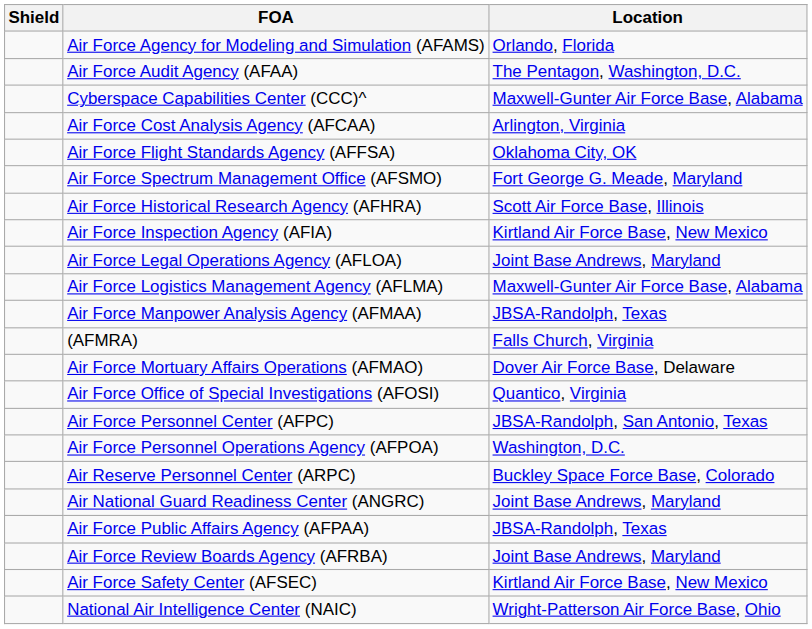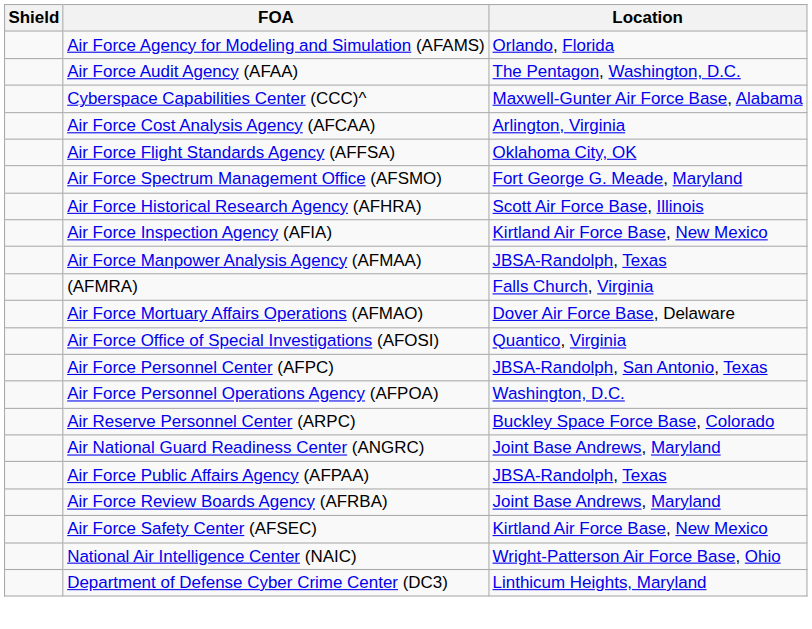 <table class="wikitable">
 <tr>
 <th>Shield</th>
 <th>FOA</th>
 <th>Location</th>
 </tr>
 <tr>
 <td></td>
 <td><a href='#'>Air Force Agency for Modeling and Simulation</a> (AFAMS)</td>
 <td><a href='#'>Orlando</a>, <a href='#'>Florida</a></td>
 </tr>
 <tr>
 <td></td>
 <td><a href='#'>Air Force Audit Agency</a> (AFAA)</td>
 <td><a href='#'>The Pentagon</a>, <a href='#'>Washington, D.C.</a></td>
 </tr>
 <tr>
 <td></td>
 <td><a href='#'>Cyberspace Capabilities Center</a> (CCC)^</td>
 <td><a href='#'>Maxwell-Gunter Air Force Base</a>, <a href='#'>Alabama</a></td>
 </tr>
 <tr>
 <td></td>
 <td><a href='#'>Air Force Cost Analysis Agency</a> (AFCAA)</td>
 <td><a href='#'>Arlington, Virginia</a></td>
 </tr>
 <tr>
 <td></td>
 <td><a href='#'>Air Force Flight Standards Agency</a> (AFFSA)</td>
 <td><a href='#'>Oklahoma City, OK</a></td>
 </tr>
 <tr>
 <td></td>
 <td><a href='#'>Air Force Spectrum Management Office</a>  (AFSMO)</td>
 <td><a href='#'>Fort George G. Meade</a>, <a href='#'>Maryland</a></td>
 </tr>
 <tr>
 <td></td>
 <td><a href='#'>Air Force Historical Research Agency</a> (AFHRA)</td>
 <td><a href='#'>Scott Air Force Base</a>, <a href='#'>Illinois</a></td>
 </tr>
 <tr>
 <td></td>
 <td><a href='#'>Air Force Inspection Agency</a> (AFIA)</td>
 <td><a href='#'>Kirtland Air Force Base</a>, <a href='#'>New Mexico</a></td>
-</tr>
-<tr>
-<td></td>
-<td><a href='#'>Air Force Legal Operations Agency</a> (AFLOA)</td>
-<td><a href='#'>Joint Base Andrews</a>, <a href='#'>Maryland</a></td>
-</tr>
-<tr>
-<td></td>
-<td><a href='#'>Air Force Logistics Management Agency</a> (AFLMA)</td>
-<td><a href='#'>Maxwell-Gunter Air Force Base</a>, <a href='#'>Alabama</a></td>
 </tr>
 <tr>
 <td></td>
 <td><a href='#'>Air Force Manpower Analysis Agency</a> (AFMAA)</td>
 <td><a href='#'>JBSA-Randolph</a>, <a href='#'>Texas</a></td>
 </tr>
 <tr>
 <td></td>
 <td> (AFMRA)</td>
 <td><a href='#'>Falls Church</a>, <a href='#'>Virginia</a></td>
 </tr>
 <tr>
 <td></td>
 <td><a href='#'>Air Force Mortuary Affairs Operations</a> (AFMAO) </td>
 <td><a href='#'>Dover Air Force Base</a>, Delaware</td>
 </tr>
 <tr>
 <td></td>
 <td><a href='#'>Air Force Office of Special Investigations</a> (AFOSI)</td>
 <td><a href='#'>Quantico</a>, <a href='#'>Virginia</a></td>
 </tr>
 <tr>
 <td></td>
 <td><a href='#'>Air Force Personnel Center</a> (AFPC)</td>
 <td><a href='#'>JBSA-Randolph</a>, <a href='#'>San Antonio</a>, <a href='#'>Texas</a></td>
 </tr>
 <tr>
 <td></td>
 <td><a href='#'>Air Force Personnel Operations Agency</a> (AFPOA)</td>
 <td><a href='#'>Washington, D.C.</a></td>
 </tr>
 <tr>
 <td></td>
 <td><a href='#'>Air Reserve Personnel Center</a> (ARPC)</td>
 <td><a href='#'>Buckley Space Force Base</a>, <a href='#'>Colorado</a></td>
 </tr>
 <tr>
 <td></td>
 <td><a href='#'>Air National Guard Readiness Center</a> (ANGRC)</td>
 <td><a href='#'>Joint Base Andrews</a>, <a href='#'>Maryland</a></td>
 </tr>
 <tr>
 <td></td>
 <td><a href='#'>Air Force Public Affairs Agency</a> (AFPAA)</td>
 <td><a href='#'>JBSA-Randolph</a>, <a href='#'>Texas</a></td>
 </tr>
 <tr>
 <td></td>
 <td><a href='#'>Air Force Review Boards Agency</a> (AFRBA)</td>
 <td><a href='#'>Joint Base Andrews</a>, <a href='#'>Maryland</a></td>
 </tr>
 <tr>
 <td></td>
 <td><a href='#'>Air Force Safety Center</a> (AFSEC)</td>
 <td><a href='#'>Kirtland Air Force Base</a>, <a href='#'>New Mexico</a></td>
 </tr>
 <tr>
 <td></td>
 <td><a href='#'>National Air Intelligence Center</a> (NAIC)</td>
 <td><a href='#'>Wright-Patterson Air Force Base</a>, <a href='#'>Ohio</a></td>
 </tr>
+<tr>
+<td></td>
+<td><a href='#'>Department of Defense Cyber Crime Center</a> (DC3)</td>
+<td><a href='#'>Linthicum Heights, Maryland</a></td>
+</tr>
 </table>
